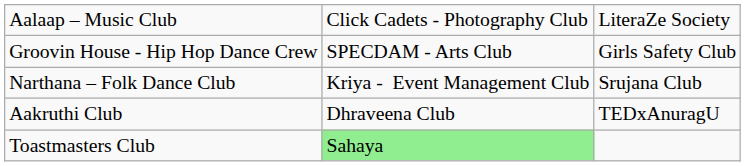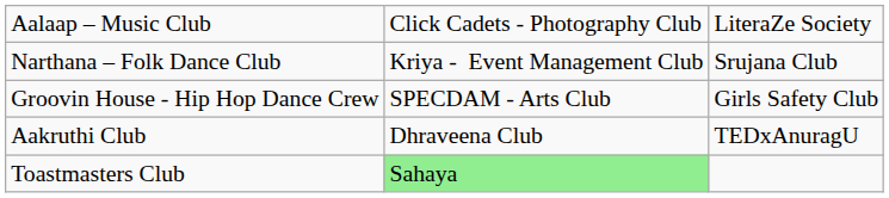 <table class="wikitable">
 <tr>
 <td>Aalaap – Music Club</td>
 <td>Click Cadets - Photography Club</td>
 <td>LiteraZe Society</td>
 </tr>
 <tr>
+<td>Narthana – Folk Dance Club</td>
+<td>Kriya -  Event  Management Club</td>
+<td>Srujana Club</td>
+</tr>
+<tr>
 <td>Groovin House - Hip Hop Dance Crew</td>
 <td>SPECDAM - Arts Club</td>
 <td>Girls Safety Club</td>
-</tr>
-<tr>
-<td>Narthana – Folk Dance Club</td>
-<td>Kriya -  Event  Management Club</td>
-<td>Srujana Club</td>
 </tr>
 <tr>
 <td>Aakruthi Club</td>
 <td>Dhraveena Club</td>
 <td>TEDxAnuragU</td>
 </tr>
 <tr>
 <td>Toastmasters Club</td>
 <td style="background: lightgreen;">Sahaya</td>
 <td></td>
 </tr>
 </table>
